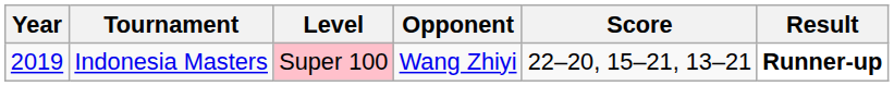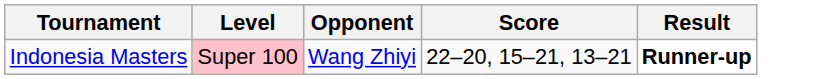 <table class="sortable wikitable" style="font-size: 90%;">
 <tr>
-<th>Year</th>
 <th>Tournament</th>
 <th>Level</th>
 <th>Opponent</th>
 <th>Score</th>
 <th>Result</th>
 </tr>
 <tr>
-<td align="center"><a href='#'>2019</a></td>
 <td align="left"><a href='#'>Indonesia Masters</a></td>
 <td align="left" style="background: pink;">Super 100</td>
 <td align="left"> <a href='#'>Wang Zhiyi</a></td>
 <td align="left">22–20, 15–21, 13–21</td>
 <td style="text-align:left; background:white"> <strong>Runner-up</strong></td>
 </tr>
 </table>
